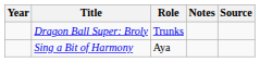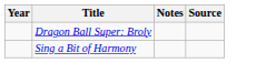 <table class="wikitable sortable plainrowheaders">
 <tr>
 <th>Year</th>
 <th>Title</th>
-<th>Role</th>
 <th class="unsortable">Notes</th>
 <th class="unsortable">Source</th>
 </tr>
 <tr>
 <td></td>
 <td><em><a href='#'>Dragon Ball Super: Broly</a></em></td>
-<td><a href='#'>Trunks</a></td>
 <td></td>
 <td></td>
 </tr>
 <tr>
 <td></td>
 <td><em><a href='#'>Sing a Bit of Harmony</a></em></td>
-<td>Aya</td>
 <td></td>
 <td></td>
 </tr>
 </table>
